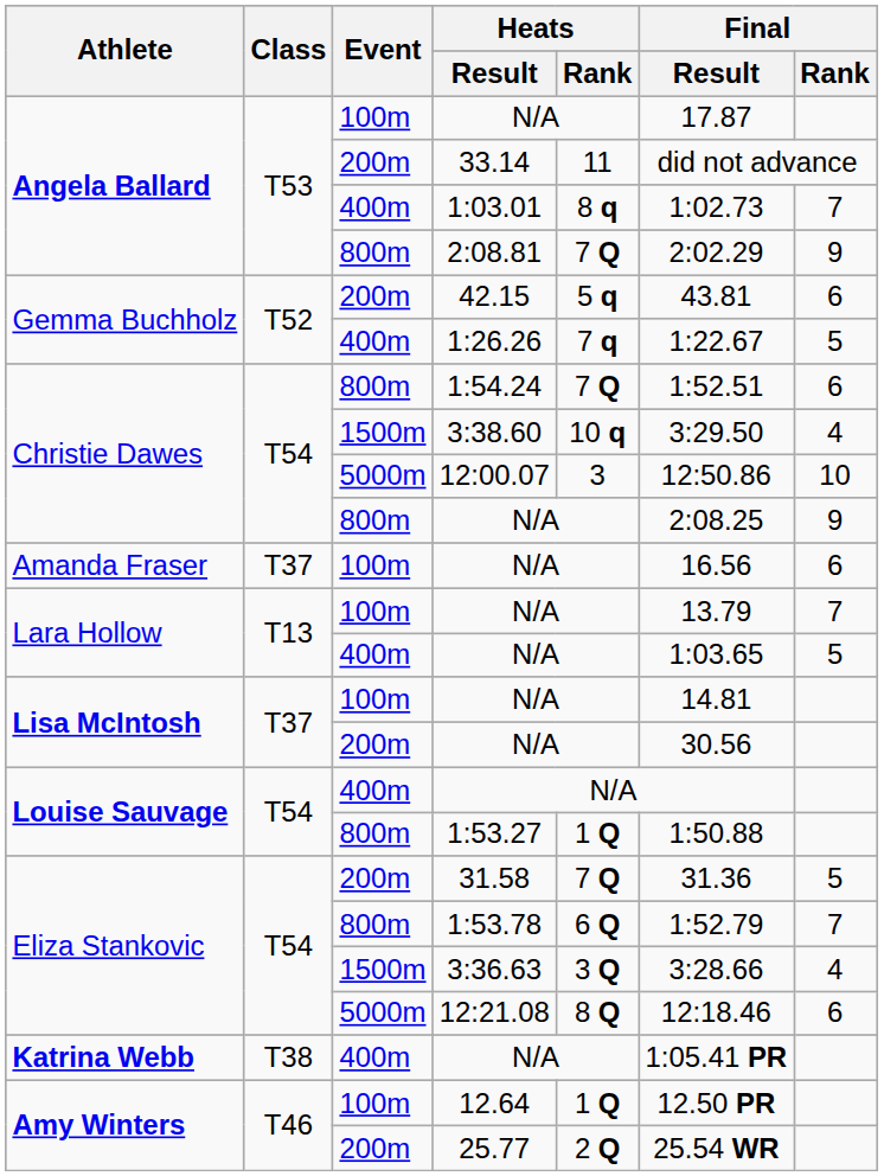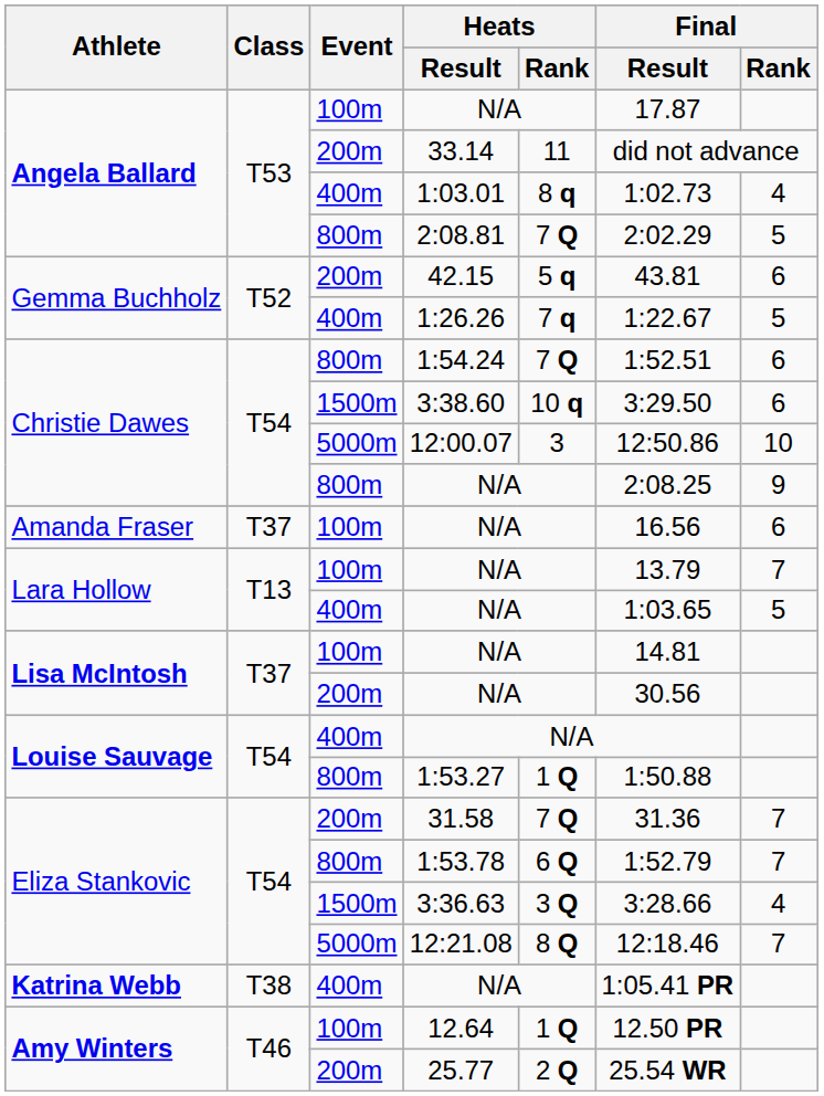 <table class=wikitable style="font-size:90%">
 <tr>
 <th rowspan="2">Athlete</th>
 <th rowspan="2">Class</th>
 <th rowspan="2">Event</th>
 <th colspan="2">Heats</th>
 <th colspan="2">Final</th>
 </tr>
 <tr>
 <th>Result</th>
 <th>Rank</th>
 <th>Result</th>
 <th>Rank</th>
 </tr>
 <tr>
 <td rowspan="4"><strong><a href='#'>Angela Ballard</a></strong></td>
 <td rowspan="4" style="text-align:center;">T53</td>
 <td><a href='#'>100m</a></td>
 <td style="text-align:center;" colspan="2">N/A</td>
 <td style="text-align:center;">17.87</td>
 <td style="text-align:center;"></td>
 </tr>
 <tr>
 <td><a href='#'>200m</a></td>
 <td style="text-align:center;">33.14</td>
 <td style="text-align:center;">11</td>
 <td style="text-align:center;" colspan="2">did not advance</td>
 </tr>
 <tr>
 <td><a href='#'>400m</a></td>
 <td style="text-align:center;">1:03.01</td>
 <td style="text-align:center;">8 <strong>q</strong></td>
 <td style="text-align:center;">1:02.73</td>
-<td style="text-align:center;">7</td>
+<td style="text-align:center;">4</td>
 </tr>
 <tr>
 <td><a href='#'>800m</a></td>
 <td style="text-align:center;">2:08.81</td>
 <td style="text-align:center;">7 <strong>Q</strong></td>
 <td style="text-align:center;">2:02.29</td>
-<td style="text-align:center;">9</td>
+<td style="text-align:center;">5</td>
 </tr>
 <tr>
 <td rowspan="2"><a href='#'>Gemma Buchholz</a></td>
 <td rowspan="2" style="text-align:center;">T52</td>
 <td><a href='#'>200m</a></td>
 <td style="text-align:center;">42.15</td>
 <td style="text-align:center;">5 <strong>q</strong></td>
 <td style="text-align:center;">43.81</td>
 <td style="text-align:center;">6</td>
 </tr>
 <tr>
 <td><a href='#'>400m</a></td>
 <td style="text-align:center;">1:26.26</td>
 <td style="text-align:center;">7 <strong>q</strong></td>
 <td style="text-align:center;">1:22.67</td>
 <td style="text-align:center;">5</td>
 </tr>
 <tr>
 <td rowspan="4"><a href='#'>Christie Dawes</a></td>
 <td rowspan="4" style="text-align:center;">T54</td>
 <td><a href='#'>800m</a></td>
 <td style="text-align:center;">1:54.24</td>
 <td style="text-align:center;">7 <strong>Q</strong></td>
 <td style="text-align:center;">1:52.51</td>
 <td style="text-align:center;">6</td>
 </tr>
 <tr>
 <td><a href='#'>1500m</a></td>
 <td style="text-align:center;">3:38.60</td>
 <td style="text-align:center;">10 <strong>q</strong></td>
 <td style="text-align:center;">3:29.50</td>
-<td style="text-align:center;">4</td>
+<td style="text-align:center;">6</td>
 </tr>
 <tr>
 <td><a href='#'>5000m</a></td>
 <td style="text-align:center;">12:00.07</td>
 <td style="text-align:center;">3</td>
 <td style="text-align:center;">12:50.86</td>
 <td style="text-align:center;">10</td>
 </tr>
 <tr>
 <td><a href='#'>800m</a></td>
 <td style="text-align:center;" colspan="2">N/A</td>
 <td style="text-align:center;">2:08.25</td>
 <td style="text-align:center;">9</td>
 </tr>
 <tr>
 <td><a href='#'>Amanda Fraser</a></td>
 <td style="text-align:center;">T37</td>
 <td><a href='#'>100m</a></td>
 <td style="text-align:center;" colspan="2">N/A</td>
 <td style="text-align:center;">16.56</td>
 <td style="text-align:center;">6</td>
 </tr>
 <tr>
 <td rowspan="2"><a href='#'>Lara Hollow</a></td>
 <td rowspan="2" style="text-align:center;">T13</td>
 <td><a href='#'>100m</a></td>
 <td style="text-align:center;" colspan="2">N/A</td>
 <td style="text-align:center;">13.79</td>
 <td style="text-align:center;">7</td>
 </tr>
 <tr>
 <td><a href='#'>400m</a></td>
 <td style="text-align:center;" colspan="2">N/A</td>
 <td style="text-align:center;">1:03.65</td>
 <td style="text-align:center;">5</td>
 </tr>
 <tr>
 <td rowspan="2"><strong><a href='#'>Lisa McIntosh</a></strong></td>
 <td rowspan="2" style="text-align:center;">T37</td>
 <td><a href='#'>100m</a></td>
 <td style="text-align:center;" colspan="2">N/A</td>
 <td style="text-align:center;">14.81</td>
 <td style="text-align:center;"></td>
 </tr>
 <tr>
 <td><a href='#'>200m</a></td>
 <td style="text-align:center;" colspan="2">N/A</td>
 <td style="text-align:center;">30.56</td>
 <td style="text-align:center;"></td>
 </tr>
 <tr>
 <td rowspan="2"><strong><a href='#'>Louise Sauvage</a></strong></td>
 <td rowspan="2" style="text-align:center;">T54</td>
 <td><a href='#'>400m</a></td>
 <td style="text-align:center;" colspan="3">N/A</td>
 <td style="text-align:center;"></td>
 </tr>
 <tr>
 <td><a href='#'>800m</a></td>
 <td style="text-align:center;">1:53.27</td>
 <td style="text-align:center;">1 <strong>Q</strong></td>
 <td style="text-align:center;">1:50.88</td>
 <td style="text-align:center;"></td>
 </tr>
 <tr>
 <td rowspan="4"><a href='#'>Eliza Stankovic</a></td>
 <td rowspan="4" style="text-align:center;">T54</td>
 <td><a href='#'>200m</a></td>
 <td style="text-align:center;">31.58</td>
 <td style="text-align:center;">7 <strong>Q</strong></td>
 <td style="text-align:center;">31.36</td>
-<td style="text-align:center;">5</td>
+<td style="text-align:center;">7</td>
 </tr>
 <tr>
 <td><a href='#'>800m</a></td>
 <td style="text-align:center;">1:53.78</td>
 <td style="text-align:center;">6 <strong>Q</strong></td>
 <td style="text-align:center;">1:52.79</td>
 <td style="text-align:center;">7</td>
 </tr>
 <tr>
 <td><a href='#'>1500m</a></td>
 <td style="text-align:center;">3:36.63</td>
 <td style="text-align:center;">3 <strong>Q</strong></td>
 <td style="text-align:center;">3:28.66</td>
 <td style="text-align:center;">4</td>
 </tr>
 <tr>
 <td><a href='#'>5000m</a></td>
 <td style="text-align:center;">12:21.08</td>
 <td style="text-align:center;">8 <strong>Q</strong></td>
 <td style="text-align:center;">12:18.46</td>
-<td style="text-align:center;">6</td>
+<td style="text-align:center;">7</td>
 </tr>
 <tr>
 <td><strong><a href='#'>Katrina Webb</a></strong></td>
 <td style="text-align:center;">T38</td>
 <td><a href='#'>400m</a></td>
 <td style="text-align:center;" colspan="2">N/A</td>
 <td style="text-align:center;">1:05.41 <strong>PR</strong></td>
 <td style="text-align:center;"></td>
 </tr>
 <tr>
 <td rowspan="2"><strong><a href='#'>Amy Winters</a></strong></td>
 <td rowspan="2" style="text-align:center;">T46</td>
 <td><a href='#'>100m</a></td>
 <td style="text-align:center;">12.64</td>
 <td style="text-align:center;">1 <strong>Q</strong></td>
 <td style="text-align:center;">12.50 <strong>PR</strong></td>
 <td style="text-align:center;"></td>
 </tr>
 <tr>
 <td><a href='#'>200m</a></td>
 <td style="text-align:center;">25.77</td>
 <td style="text-align:center;">2 <strong>Q</strong></td>
 <td style="text-align:center;">25.54 <strong>WR</strong></td>
 <td style="text-align:center;"></td>
 </tr>
 </table>
